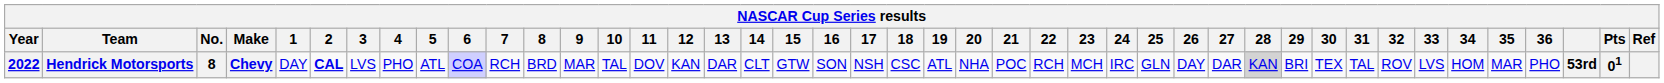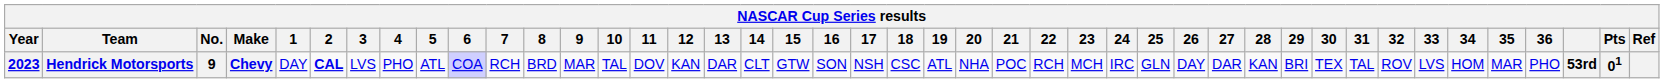 <table class="wikitable" style="text-align:center; font-size:75%">
 <tr>
 <th colspan=43><a href='#'>NASCAR Cup Series</a> results</th>
 </tr>
 <tr>
 <th>Year</th>
 <th>Team</th>
 <th>No.</th>
 <th>Make</th>
 <th>1</th>
 <th>2</th>
 <th>3</th>
 <th>4</th>
 <th>5</th>
 <th>6</th>
 <th>7</th>
 <th>8</th>
 <th>9</th>
 <th>10</th>
 <th>11</th>
 <th>12</th>
 <th>13</th>
 <th>14</th>
 <th>15</th>
 <th>16</th>
 <th>17</th>
 <th>18</th>
 <th>19</th>
 <th>20</th>
 <th>21</th>
 <th>22</th>
 <th>23</th>
 <th>24</th>
 <th>25</th>
 <th>26</th>
 <th>27</th>
 <th>28</th>
 <th>29</th>
 <th>30</th>
 <th>31</th>
 <th>32</th>
 <th>33</th>
 <th>34</th>
 <th>35</th>
 <th>36</th>
 <th></th>
 <th>Pts</th>
 <th>Ref</th>
 </tr>
 <tr>
-<th><a href='#'>2022</a></th>
+<th><a href='#'>2023</a></th>
 <th><a href='#'>Hendrick Motorsports</a></th>
-<th>8</th>
+<th>9</th>
 <th><a href='#'>Chevy</a></th>
 <td><a href='#'>DAY</a></td>
 <td><strong><a href='#'>CAL</a></strong></td>
 <td><a href='#'>LVS</a></td>
 <td><a href='#'>PHO</a></td>
 <td><a href='#'>ATL</a></td>
 <td style="background:#CFCFFF;"><a href='#'>COA</a><br></td>
 <td><a href='#'>RCH</a></td>
 <td><a href='#'>BRD</a></td>
 <td><a href='#'>MAR</a></td>
 <td><a href='#'>TAL</a></td>
 <td><a href='#'>DOV</a></td>
 <td><a href='#'>KAN</a></td>
 <td><a href='#'>DAR</a></td>
 <td><a href='#'>CLT</a></td>
 <td><a href='#'>GTW</a></td>
 <td><a href='#'>SON</a></td>
 <td><a href='#'>NSH</a></td>
 <td><a href='#'>CSC</a></td>
 <td><a href='#'>ATL</a></td>
 <td><a href='#'>NHA</a></td>
 <td><a href='#'>POC</a></td>
 <td><a href='#'>RCH</a></td>
 <td><a href='#'>MCH</a></td>
 <td><a href='#'>IRC</a></td>
 <td><a href='#'>GLN</a></td>
 <td><a href='#'>DAY</a></td>
 <td><a href='#'>DAR</a></td>
-<td style="background: lightgrey;"><a href='#'>KAN</a></td>
+<td><a href='#'>KAN</a></td>
 <td><a href='#'>BRI</a></td>
 <td><a href='#'>TEX</a></td>
 <td><a href='#'>TAL</a></td>
 <td><a href='#'>ROV</a></td>
 <td><a href='#'>LVS</a></td>
 <td><a href='#'>HOM</a></td>
 <td><a href='#'>MAR</a></td>
 <td><a href='#'>PHO</a></td>
 <th>53rd</th>
 <th>0<sup>1</sup></th>
 <th></th>
 </tr>
 </table>
